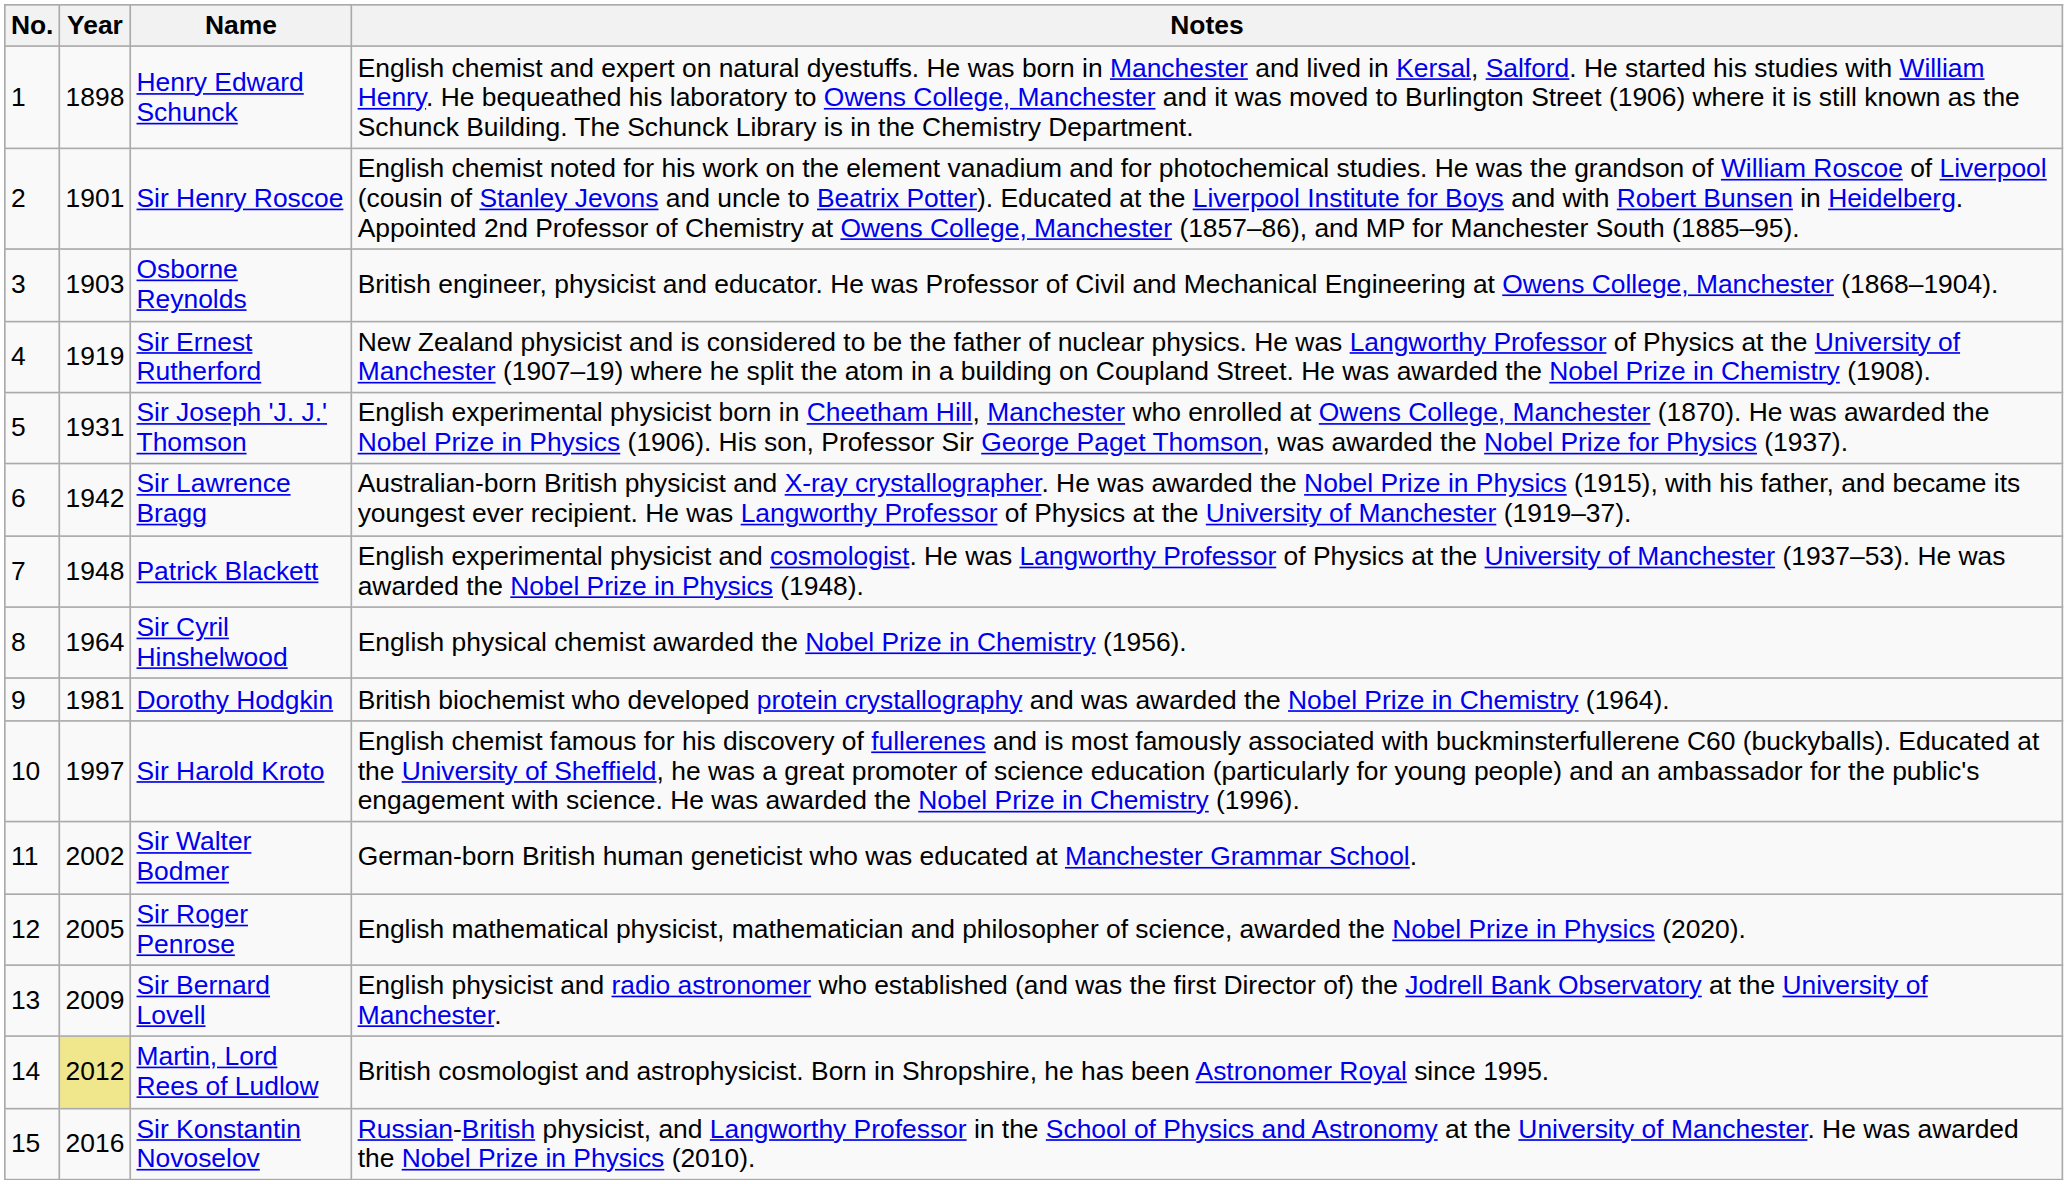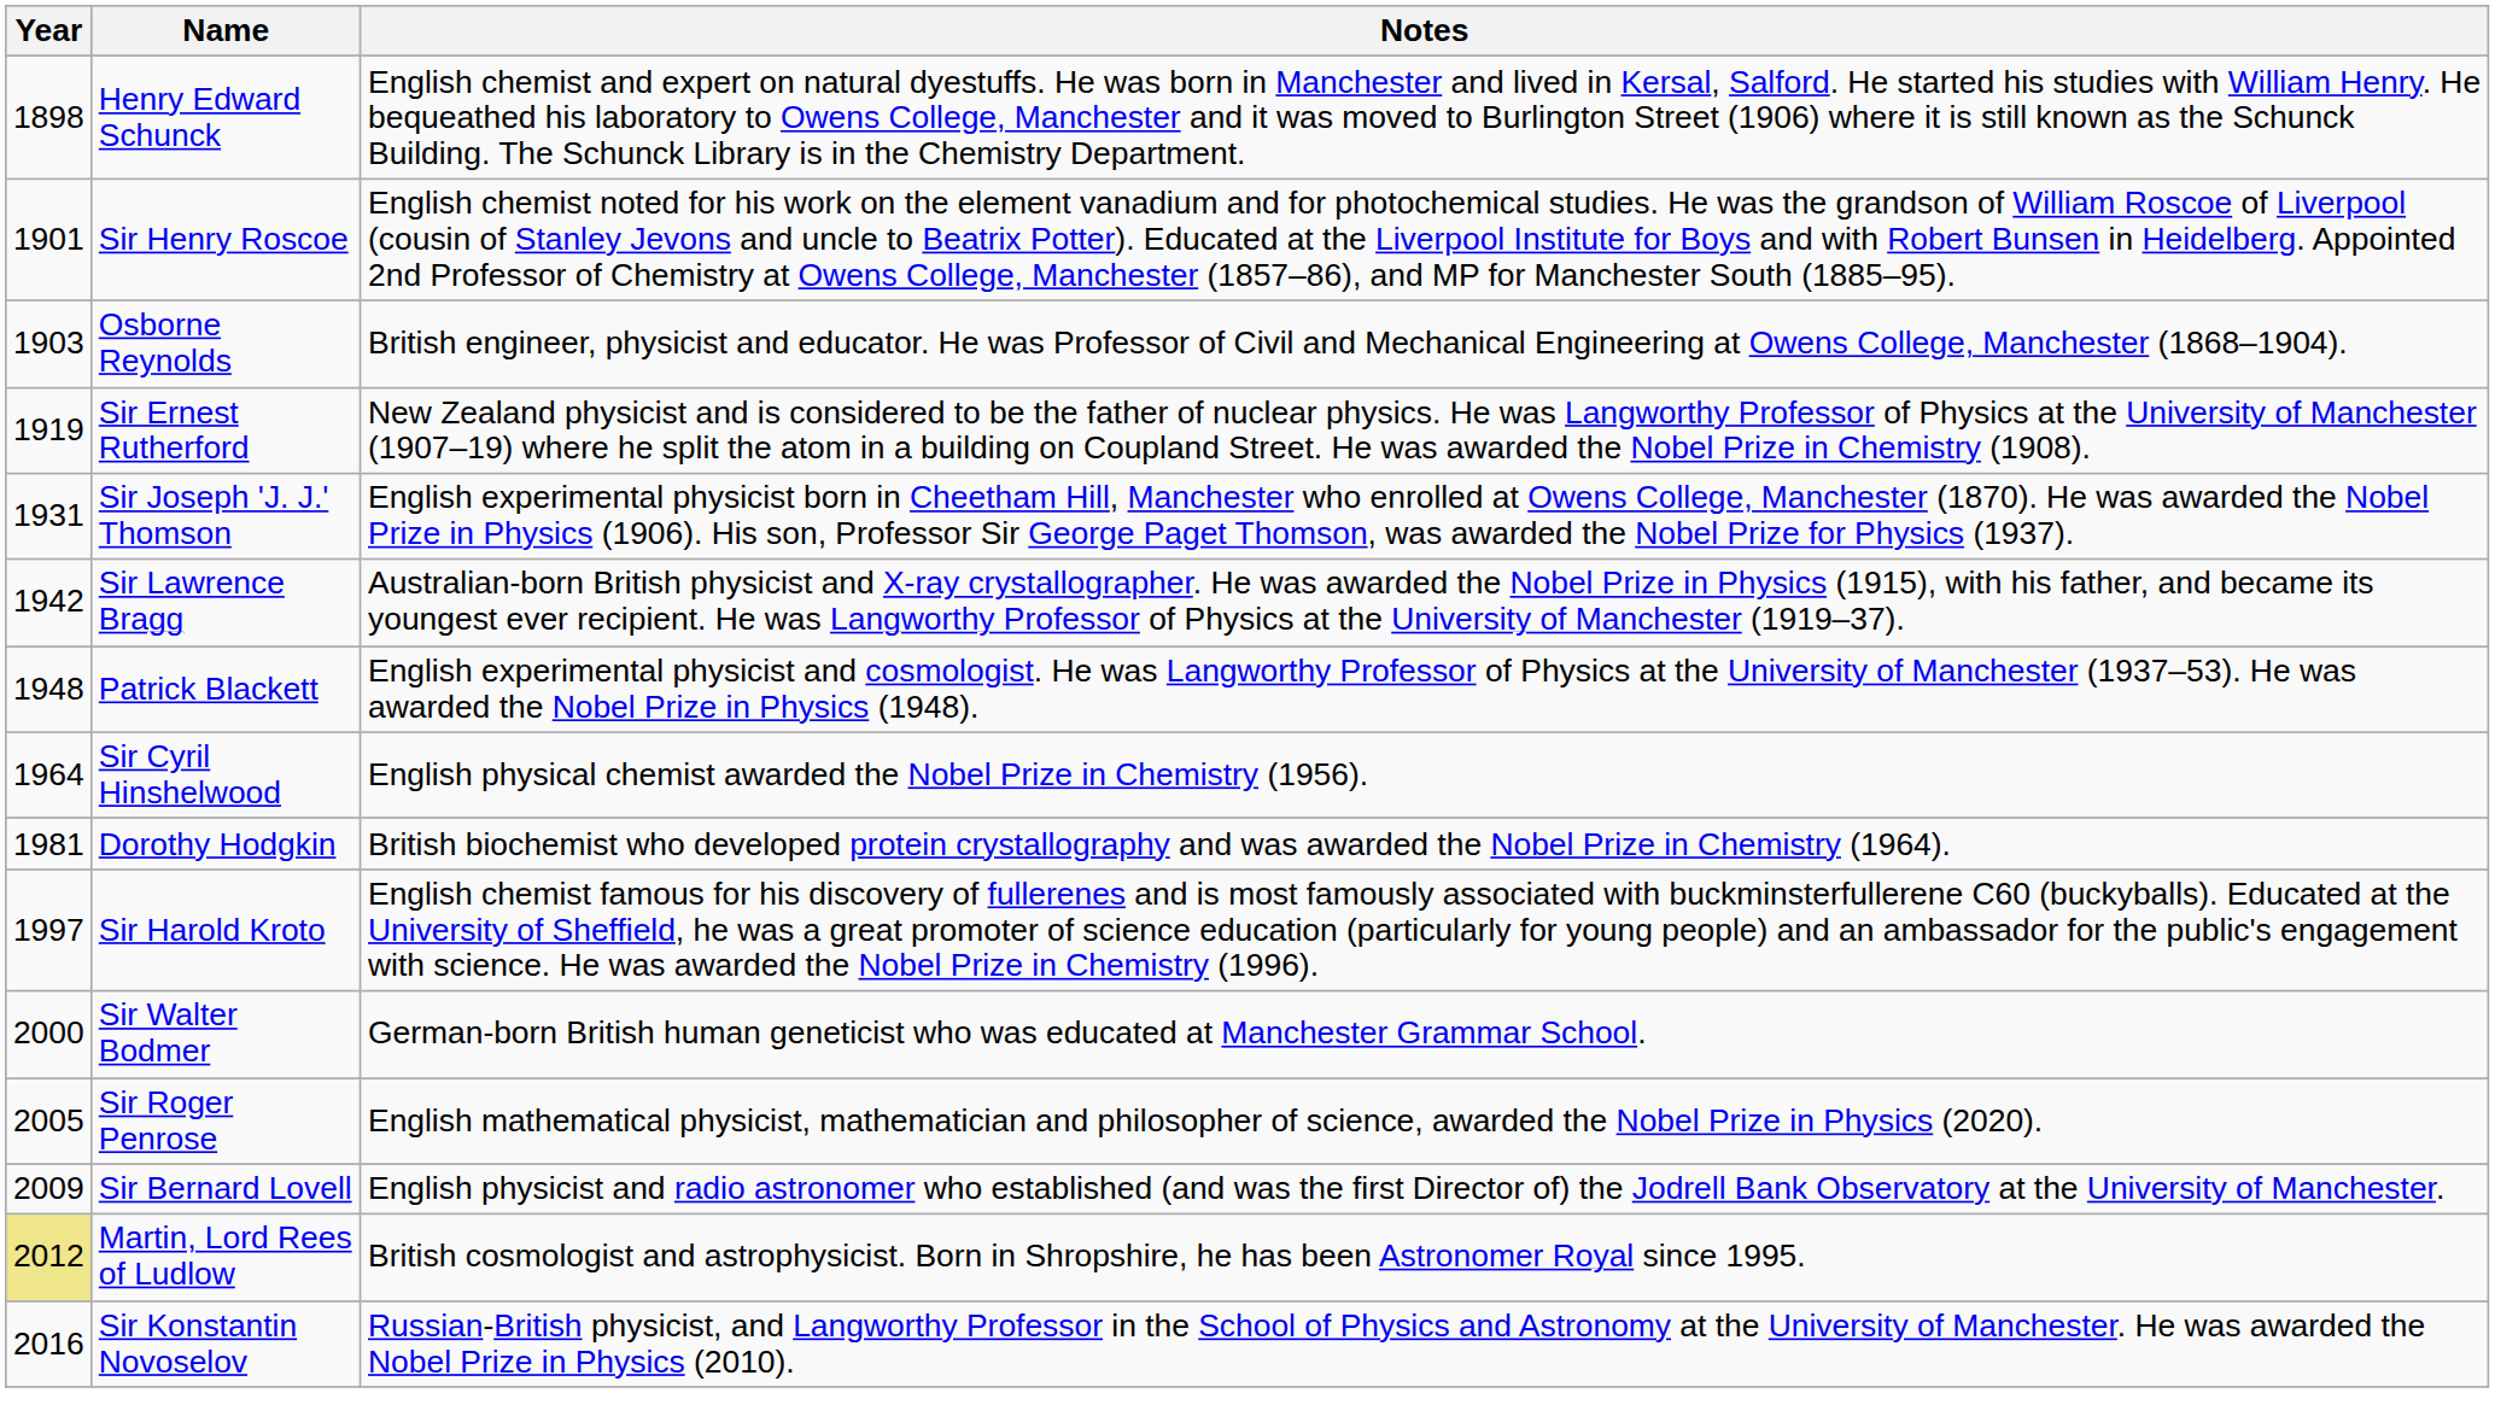 <table class="wikitable sortable">
 <tr>
-<th>No.</th>
 <th>Year</th>
 <th>Name</th>
 <th>Notes</th>
 </tr>
 <tr>
-<td>1</td>
 <td>1898</td>
 <td><a href='#'>Henry Edward Schunck</a></td>
 <td>English chemist and expert on natural dyestuffs. He was born in <a href='#'>Manchester</a> and lived in <a href='#'>Kersal</a>, <a href='#'>Salford</a>. He started his studies with <a href='#'>William Henry</a>. He bequeathed his laboratory to <a href='#'>Owens College, Manchester</a> and it was moved to Burlington Street (1906) where it is still known as the Schunck Building. The Schunck Library is in the Chemistry Department.</td>
 </tr>
 <tr>
-<td>2</td>
 <td>1901</td>
 <td><a href='#'>Sir Henry Roscoe</a></td>
 <td>English chemist noted for his work on the element vanadium and for photochemical studies. He was the grandson of <a href='#'>William Roscoe</a> of <a href='#'>Liverpool</a> (cousin of <a href='#'>Stanley Jevons</a> and uncle to <a href='#'>Beatrix Potter</a>). Educated at the <a href='#'>Liverpool Institute for Boys</a> and with <a href='#'>Robert Bunsen</a> in <a href='#'>Heidelberg</a>. Appointed 2nd Professor of Chemistry at <a href='#'>Owens College, Manchester</a> (1857–86), and MP for Manchester South (1885–95).</td>
 </tr>
 <tr>
-<td>3</td>
 <td>1903</td>
 <td><a href='#'>Osborne Reynolds</a></td>
 <td>British engineer, physicist and educator. He was Professor of Civil and Mechanical Engineering at <a href='#'>Owens College, Manchester</a> (1868–1904).</td>
 </tr>
 <tr>
-<td>4</td>
 <td>1919</td>
 <td><a href='#'>Sir Ernest Rutherford</a></td>
 <td>New Zealand physicist and is considered to be the father of nuclear physics. He was <a href='#'>Langworthy Professor</a> of Physics at the <a href='#'>University of Manchester</a> (1907–19) where he split the atom in a building on Coupland Street. He was awarded the <a href='#'>Nobel Prize in Chemistry</a> (1908).</td>
 </tr>
 <tr>
-<td>5</td>
 <td>1931</td>
 <td><a href='#'>Sir Joseph 'J. J.' Thomson</a></td>
 <td>English experimental physicist born in <a href='#'>Cheetham Hill</a>, <a href='#'>Manchester</a> who enrolled at <a href='#'>Owens College, Manchester</a> (1870). He was awarded the <a href='#'>Nobel Prize in Physics</a> (1906). His son, Professor Sir <a href='#'>George Paget Thomson</a>, was awarded the <a href='#'>Nobel Prize for Physics</a> (1937).</td>
 </tr>
 <tr>
-<td>6</td>
 <td>1942</td>
 <td><a href='#'>Sir Lawrence Bragg</a></td>
 <td>Australian-born British physicist and <a href='#'>X-ray crystallographer</a>. He was awarded the <a href='#'>Nobel Prize in Physics</a> (1915), with his father, and became its youngest ever recipient. He was <a href='#'>Langworthy Professor</a> of Physics at the <a href='#'>University of Manchester</a> (1919–37).</td>
 </tr>
 <tr>
-<td>7</td>
 <td>1948</td>
 <td><a href='#'>Patrick Blackett</a></td>
 <td>English experimental physicist and <a href='#'>cosmologist</a>. He was <a href='#'>Langworthy Professor</a> of Physics at the <a href='#'>University of Manchester</a> (1937–53). He was awarded the <a href='#'>Nobel Prize in Physics</a> (1948).</td>
 </tr>
 <tr>
-<td>8</td>
 <td>1964</td>
 <td><a href='#'>Sir Cyril Hinshelwood</a></td>
 <td>English physical chemist awarded the <a href='#'>Nobel Prize in Chemistry</a> (1956).</td>
 </tr>
 <tr>
-<td>9</td>
 <td>1981</td>
 <td><a href='#'>Dorothy Hodgkin</a></td>
 <td>British biochemist who developed <a href='#'>protein crystallography</a> and was awarded the <a href='#'>Nobel Prize in Chemistry</a> (1964).</td>
 </tr>
 <tr>
-<td>10</td>
 <td>1997</td>
 <td><a href='#'>Sir Harold Kroto</a></td>
 <td>English chemist famous for his discovery of <a href='#'>fullerenes</a> and is most famously associated with buckminsterfullerene C60 (buckyballs). Educated at the <a href='#'>University of Sheffield</a>, he was a great promoter of science education (particularly for young people) and an ambassador for the public's engagement with science. He was awarded the <a href='#'>Nobel Prize in Chemistry</a> (1996).</td>
 </tr>
 <tr>
-<td>11</td>
-<td>2002</td>
+<td>2000</td>
 <td><a href='#'>Sir Walter Bodmer</a></td>
 <td>German-born British human geneticist who was educated at <a href='#'>Manchester Grammar School</a>.</td>
 </tr>
 <tr>
-<td>12</td>
 <td>2005</td>
 <td><a href='#'>Sir Roger Penrose</a></td>
 <td>English mathematical physicist, mathematician and philosopher of science, awarded the <a href='#'>Nobel Prize in Physics</a> (2020).</td>
 </tr>
 <tr>
-<td>13</td>
 <td>2009</td>
 <td><a href='#'>Sir Bernard Lovell</a></td>
 <td>English physicist and <a href='#'>radio astronomer</a> who established (and was the first Director of) the <a href='#'>Jodrell Bank Observatory</a> at the <a href='#'>University of Manchester</a>.</td>
 </tr>
 <tr>
-<td>14</td>
 <td style="background: khaki;">2012</td>
 <td><a href='#'>Martin, Lord Rees of Ludlow</a></td>
 <td>British cosmologist and astrophysicist. Born in Shropshire, he has been <a href='#'>Astronomer Royal</a> since 1995.</td>
 </tr>
 <tr>
-<td>15</td>
 <td>2016</td>
 <td><a href='#'>Sir Konstantin Novoselov</a></td>
 <td><a href='#'>Russian</a>-<a href='#'>British</a> physicist, and <a href='#'>Langworthy Professor</a> in the <a href='#'>School of Physics and Astronomy</a> at the <a href='#'>University of Manchester</a>. He was awarded the <a href='#'>Nobel Prize in Physics</a> (2010).</td>
 </tr>
 </table>
